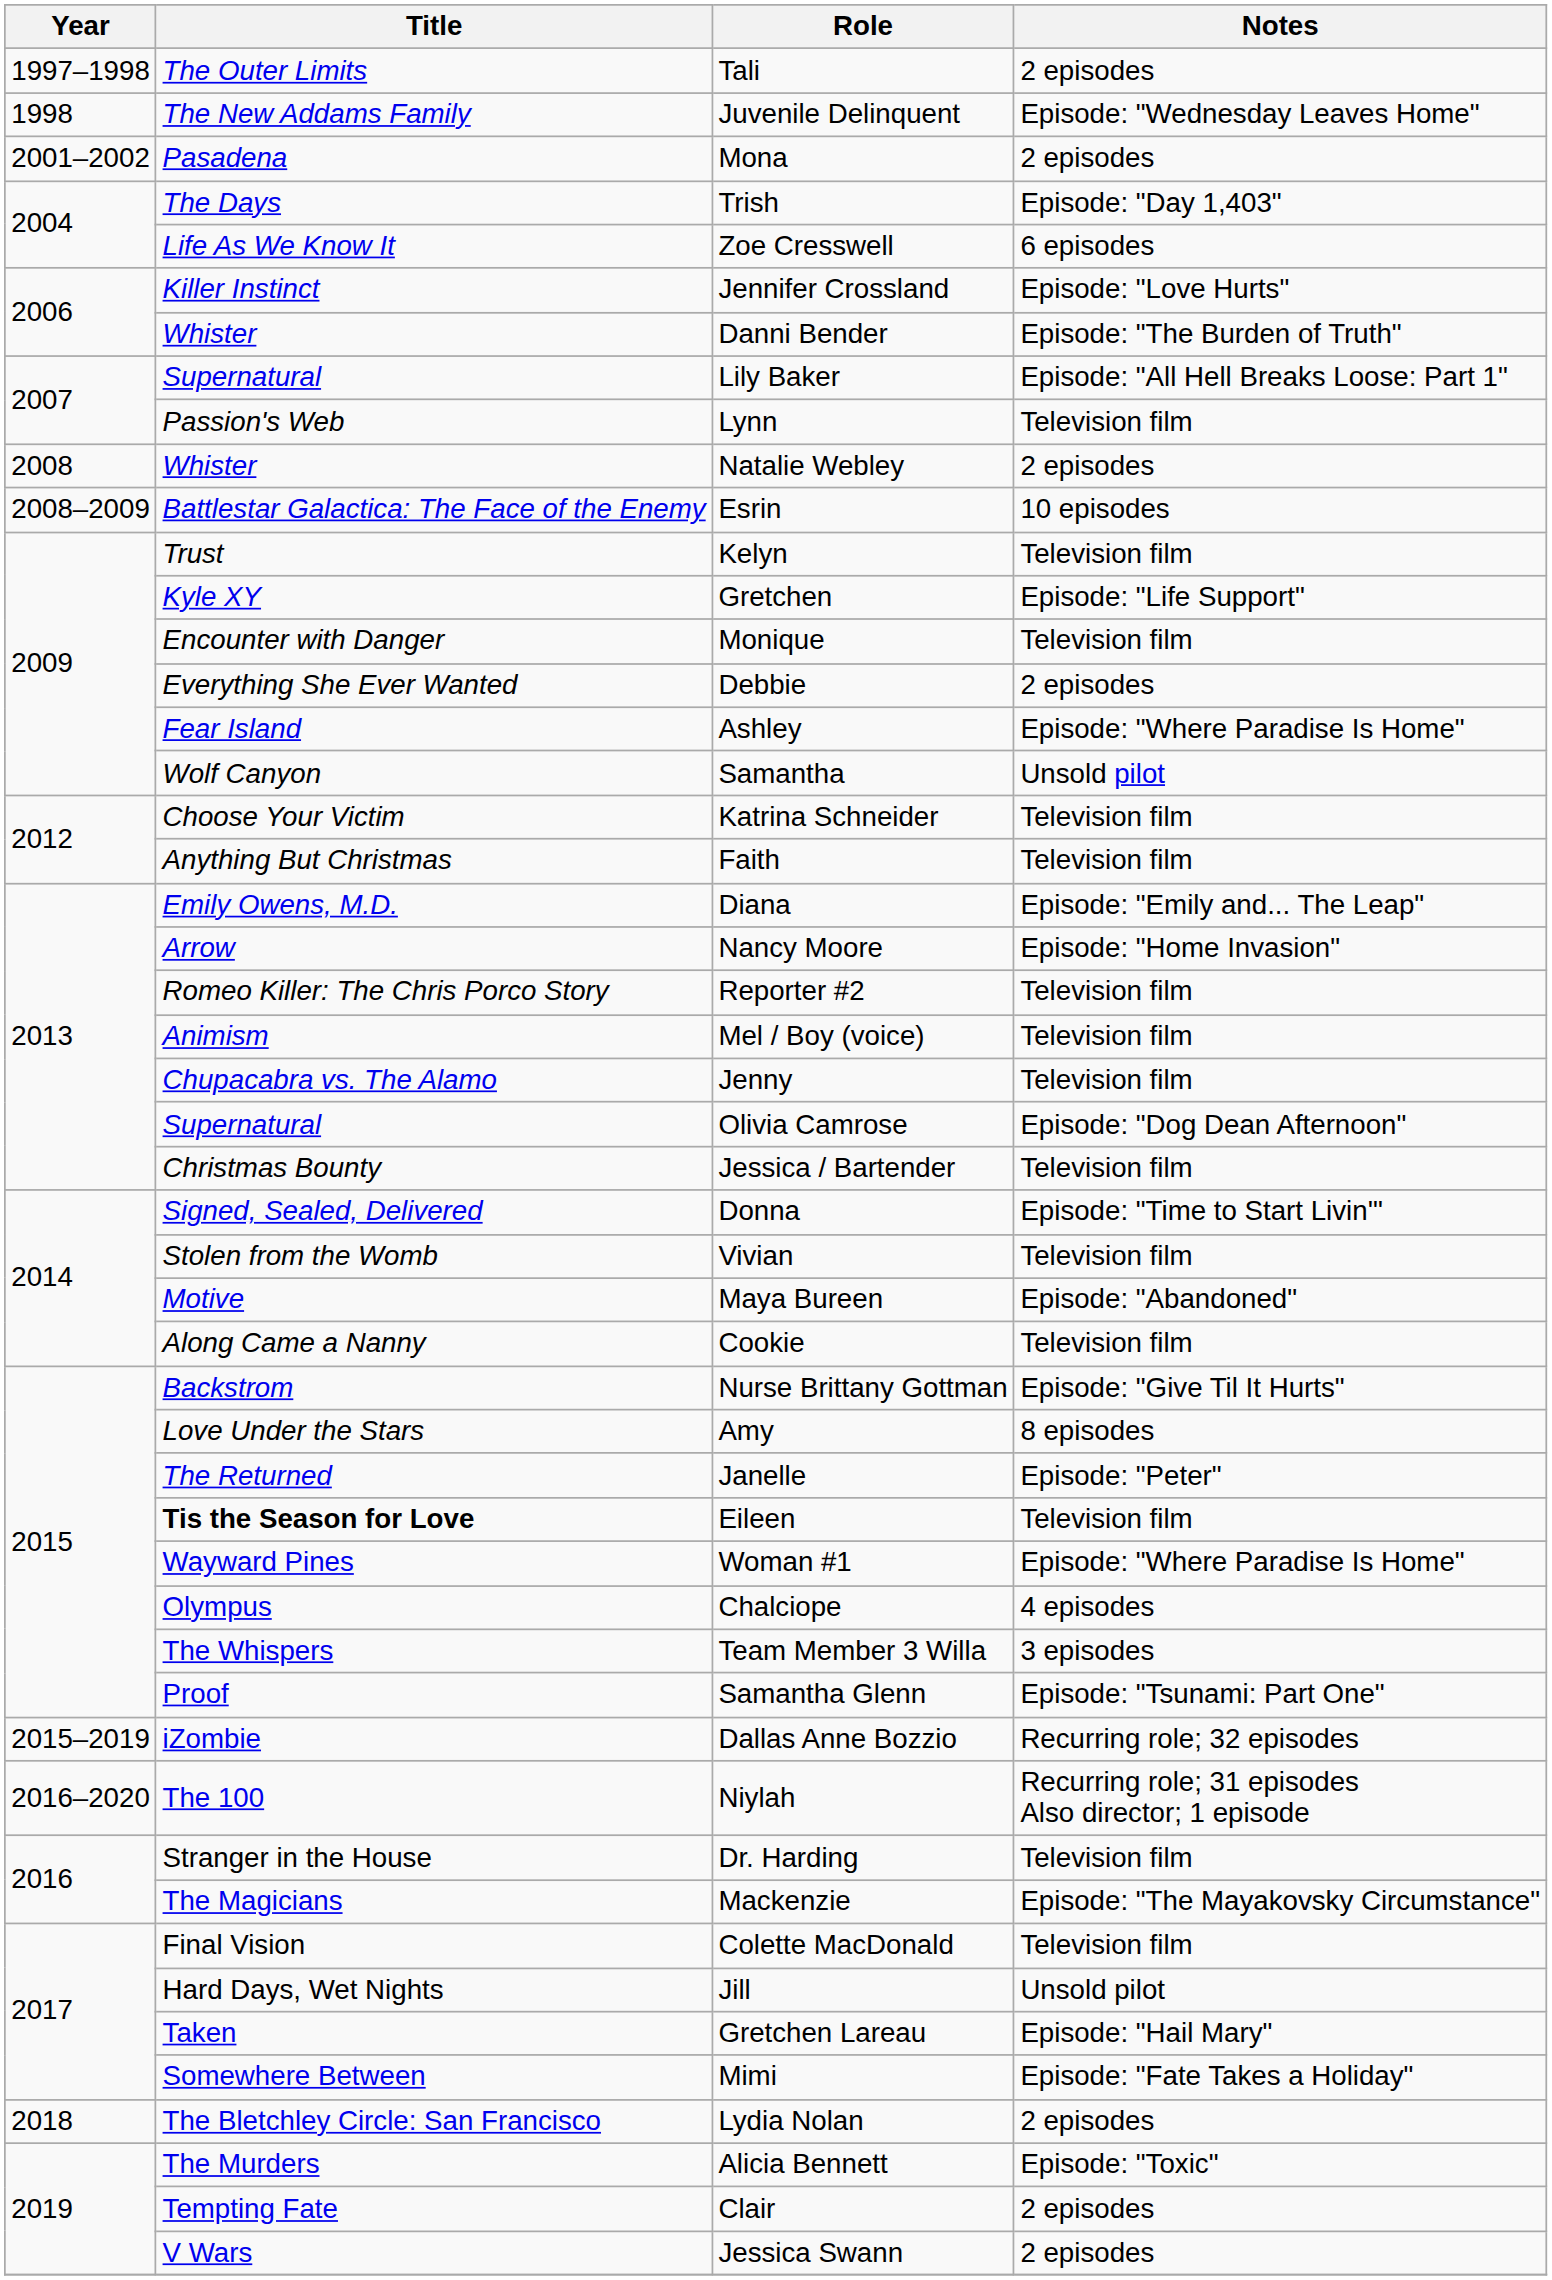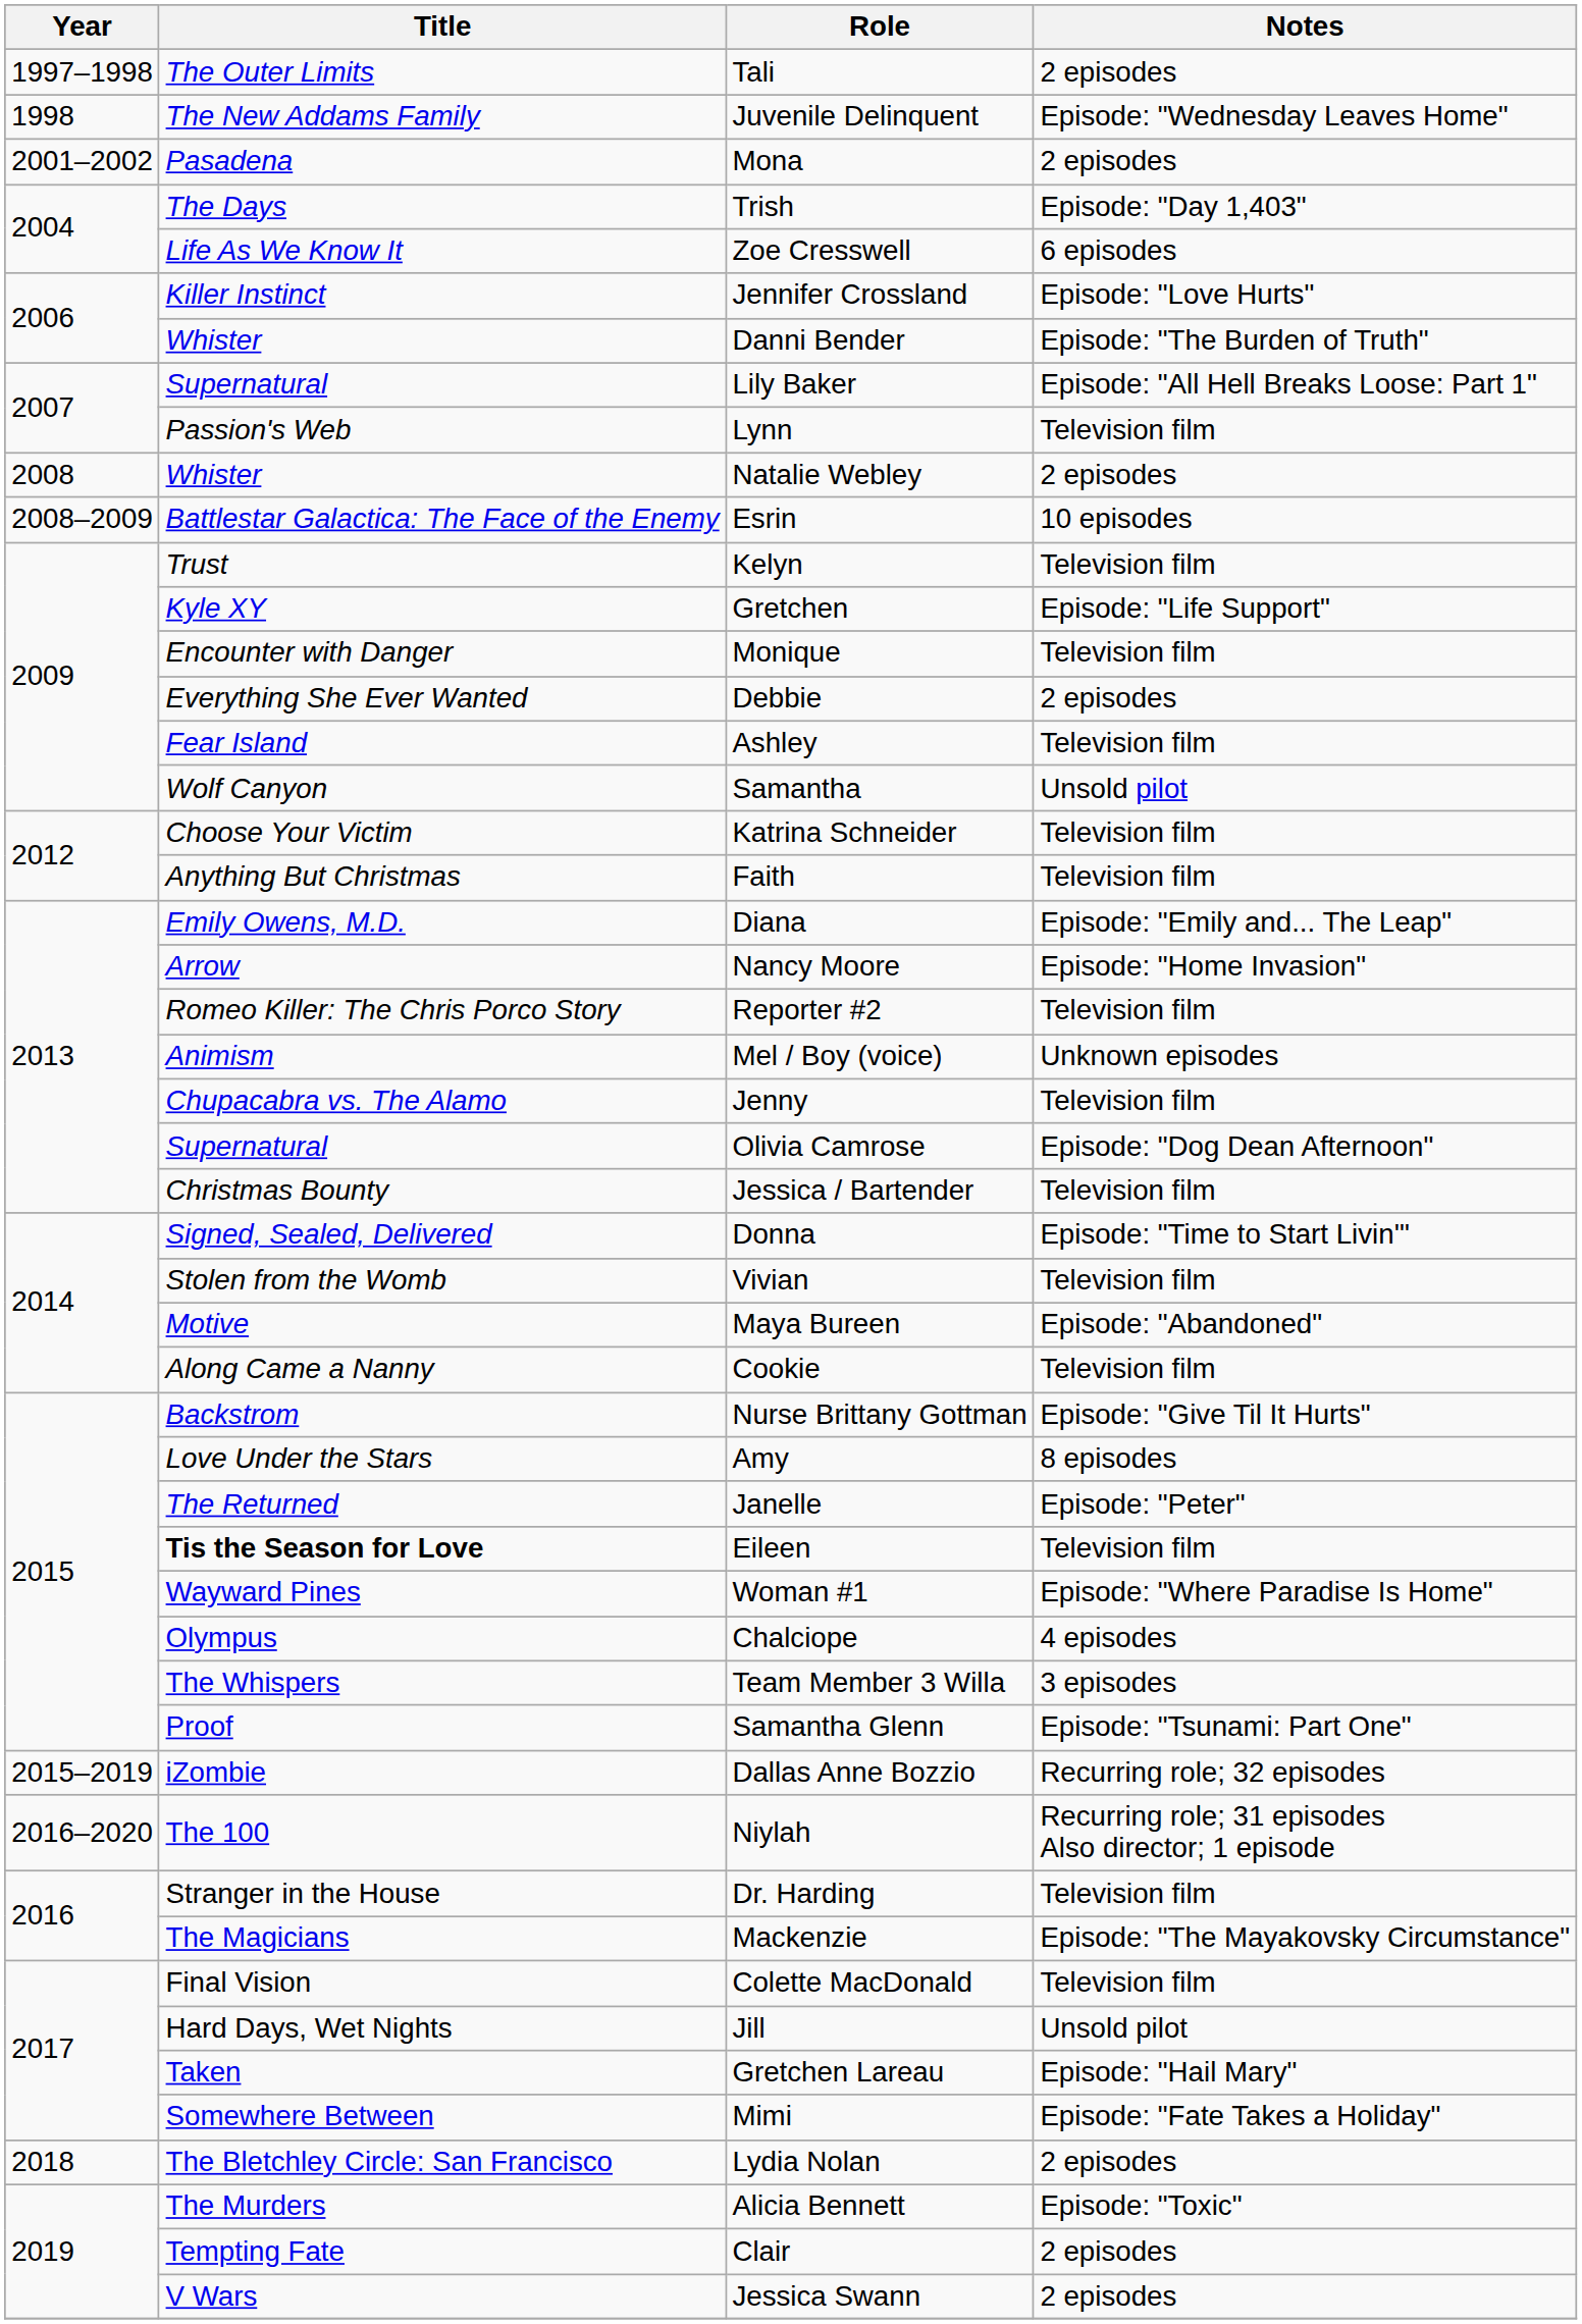 <table class="wikitable sortable">
 <tr>
 <th>Year</th>
 <th>Title</th>
 <th>Role</th>
 <th class="unsortable">Notes</th>
 </tr>
 <tr>
 <td>1997–1998</td>
 <td data-sort-value="Outer Limits, The"><em><a href='#'>The Outer Limits</a></em></td>
 <td>Tali</td>
 <td>2 episodes</td>
 </tr>
 <tr>
 <td>1998</td>
 <td data-sort-value="New Addams Family, The"><em><a href='#'>The New Addams Family</a></em></td>
 <td>Juvenile Delinquent</td>
 <td>Episode: "Wednesday Leaves Home"</td>
 </tr>
 <tr>
 <td>2001–2002</td>
 <td><em><a href='#'>Pasadena</a></em></td>
 <td>Mona</td>
 <td>2 episodes</td>
 </tr>
 <tr>
 <td rowspan="2">2004</td>
 <td data-sort-value="Days, The"><em><a href='#'>The Days</a></em></td>
 <td>Trish</td>
 <td>Episode: "Day 1,403"</td>
 </tr>
 <tr>
 <td><em><a href='#'>Life As We Know It</a></em></td>
 <td>Zoe Cresswell</td>
 <td>6 episodes</td>
 </tr>
 <tr>
 <td rowspan="2">2006</td>
 <td><em><a href='#'>Killer Instinct</a></em></td>
 <td>Jennifer Crossland</td>
 <td>Episode: "Love Hurts"</td>
 </tr>
 <tr>
 <td><em><a href='#'>Whister</a></em></td>
 <td>Danni Bender</td>
 <td>Episode: "The Burden of Truth"</td>
 </tr>
 <tr>
 <td rowspan="2">2007</td>
 <td><em><a href='#'>Supernatural</a></em></td>
 <td>Lily Baker</td>
 <td>Episode: "All Hell Breaks Loose: Part 1"</td>
 </tr>
 <tr>
 <td><em>Passion's Web</em></td>
 <td>Lynn</td>
 <td>Television film</td>
 </tr>
 <tr>
 <td>2008</td>
 <td><em><a href='#'>Whister</a></em></td>
 <td>Natalie Webley</td>
 <td>2 episodes</td>
 </tr>
 <tr>
 <td>2008–2009</td>
 <td><em><a href='#'>Battlestar Galactica: The Face of the Enemy</a></em></td>
 <td>Esrin</td>
 <td>10 episodes</td>
 </tr>
 <tr>
 <td rowspan="6">2009</td>
 <td><em>Trust</em></td>
 <td>Kelyn</td>
 <td>Television film</td>
 </tr>
 <tr>
 <td><em><a href='#'>Kyle XY</a></em></td>
 <td>Gretchen</td>
 <td>Episode: "Life Support"</td>
 </tr>
 <tr>
 <td><em>Encounter with Danger</em></td>
 <td>Monique</td>
 <td>Television film</td>
 </tr>
 <tr>
 <td><em>Everything She Ever Wanted</em></td>
 <td>Debbie</td>
 <td>2 episodes</td>
 </tr>
 <tr>
 <td><em><a href='#'>Fear Island</a></em></td>
 <td>Ashley</td>
-<td>Episode: "Where Paradise Is Home"</td>
+<td>Television film</td>
 </tr>
 <tr>
 <td><em>Wolf Canyon</em></td>
 <td>Samantha</td>
 <td>Unsold <a href='#'>pilot</a></td>
 </tr>
 <tr>
 <td rowspan="2">2012</td>
 <td><em>Choose Your Victim</em></td>
 <td>Katrina Schneider</td>
 <td>Television film</td>
 </tr>
 <tr>
 <td><em>Anything But Christmas</em></td>
 <td>Faith</td>
 <td>Television film</td>
 </tr>
 <tr>
 <td rowspan="7">2013</td>
 <td><em><a href='#'>Emily Owens, M.D.</a></em></td>
 <td>Diana</td>
 <td>Episode: "Emily and... The Leap"</td>
 </tr>
 <tr>
 <td><em><a href='#'>Arrow</a></em></td>
 <td>Nancy Moore</td>
 <td>Episode: "Home Invasion"</td>
 </tr>
 <tr>
 <td><em>Romeo Killer: The Chris Porco Story</em></td>
 <td>Reporter #2</td>
 <td>Television film</td>
 </tr>
 <tr>
 <td><em><a href='#'>Animism</a></em></td>
 <td>Mel / Boy (voice)</td>
-<td>Television film</td>
+<td>Unknown episodes</td>
 </tr>
 <tr>
 <td><em><a href='#'>Chupacabra vs. The Alamo</a></em></td>
 <td>Jenny</td>
 <td>Television film</td>
 </tr>
 <tr>
 <td><em><a href='#'>Supernatural</a></em></td>
 <td>Olivia Camrose</td>
 <td>Episode: "Dog Dean Afternoon"</td>
 </tr>
 <tr>
 <td><em>Christmas Bounty</em></td>
 <td>Jessica / Bartender</td>
 <td>Television film</td>
 </tr>
 <tr>
 <td rowspan="4">2014</td>
 <td><em><a href='#'>Signed, Sealed, Delivered</a></em></td>
 <td>Donna</td>
 <td>Episode: "Time to Start Livin'"</td>
 </tr>
 <tr>
 <td><em>Stolen from the Womb</em></td>
 <td>Vivian</td>
 <td>Television film</td>
 </tr>
 <tr>
 <td><em><a href='#'>Motive</a></em></td>
 <td>Maya Bureen</td>
 <td>Episode: "Abandoned"</td>
 </tr>
 <tr>
 <td><em>Along Came a Nanny</em></td>
 <td>Cookie</td>
 <td>Television film</td>
 </tr>
 <tr>
 <td rowspan="8">2015</td>
 <td><em><a href='#'>Backstrom</a></em></td>
 <td>Nurse Brittany Gottman</td>
 <td>Episode: "Give Til It Hurts"</td>
 </tr>
 <tr>
 <td><em>Love Under the Stars</em></td>
 <td>Amy</td>
 <td>8 episodes</td>
 </tr>
 <tr>
 <td data-sort-value="Returned, The"><em><a href='#'>The Returned</a></em></td>
 <td>Janelle</td>
 <td>Episode: "Peter"</td>
 </tr>
 <tr>
 <td data-sort-value="Tis the Season for Love"><strong>Tis the Season for Love<em></td>
 <td>Eileen</td>
 <td>Television film</td>
 </tr>
 <tr>
 <td></em><a href='#'>Wayward Pines</a><em></td>
 <td>Woman #1</td>
 <td>Episode: "Where Paradise Is Home"</td>
 </tr>
 <tr>
 <td></em><a href='#'>Olympus</a><em></td>
 <td>Chalciope</td>
 <td>4 episodes</td>
 </tr>
 <tr>
 <td data-sort-value="Whispers, The"></em><a href='#'>The Whispers</a><em></td>
 <td>Team Member 3 Willa</td>
 <td>3 episodes</td>
 </tr>
 <tr>
 <td></em><a href='#'>Proof</a><em></td>
 <td>Samantha Glenn</td>
 <td>Episode: "Tsunami: Part One"</td>
 </tr>
 <tr>
 <td>2015–2019</td>
 <td></em><a href='#'>iZombie</a><em></td>
 <td>Dallas Anne Bozzio</td>
 <td>Recurring role; 32 episodes</td>
 </tr>
 <tr>
 <td>2016–2020</td>
 <td data-sort-value="100, The"></em><a href='#'>The 100</a><em></td>
 <td>Niylah</td>
 <td>Recurring role; 31 episodes<br>Also director; 1 episode</td>
 </tr>
 <tr>
 <td rowspan="2">2016</td>
 <td></em>Stranger in the House<em></td>
 <td>Dr. Harding</td>
 <td>Television film</td>
 </tr>
 <tr>
 <td data-sort-value="Magicians, The"></em><a href='#'>The Magicians</a><em></td>
 <td>Mackenzie</td>
 <td>Episode: "The Mayakovsky Circumstance"</td>
 </tr>
 <tr>
 <td rowspan="4">2017</td>
 <td></em>Final Vision<em></td>
 <td>Colette MacDonald</td>
 <td>Television film</td>
 </tr>
 <tr>
 <td></em>Hard Days, Wet Nights<em></td>
 <td>Jill</td>
 <td>Unsold pilot</td>
 </tr>
 <tr>
 <td></em><a href='#'>Taken</a><em></td>
 <td>Gretchen Lareau</td>
 <td>Episode: "Hail Mary"</td>
 </tr>
 <tr>
 <td></em><a href='#'>Somewhere Between</a><em></td>
 <td>Mimi</td>
 <td>Episode: "Fate Takes a Holiday"</td>
 </tr>
 <tr>
 <td>2018</td>
 <td data-sort-value="Bletchley Circle: San Francisco, The"></em><a href='#'>The Bletchley Circle: San Francisco</a><em></td>
 <td>Lydia Nolan</td>
 <td>2 episodes</td>
 </tr>
 <tr>
 <td rowspan="3">2019</td>
 <td data-sort-value="Murders, The"></em><a href='#'>The Murders</a><em></td>
 <td>Alicia Bennett</td>
 <td>Episode: "Toxic"</td>
 </tr>
 <tr>
 <td></em><a href='#'>Tempting Fate</a><em></td>
 <td>Clair</td>
 <td>2 episodes</td>
 </tr>
 <tr>
 <td></em><a href='#'>V Wars</a><em></td>
 <td>Jessica Swann</td>
 <td>2 episodes</td>
 </tr>
 <tr>
 </tr>
 </table>
